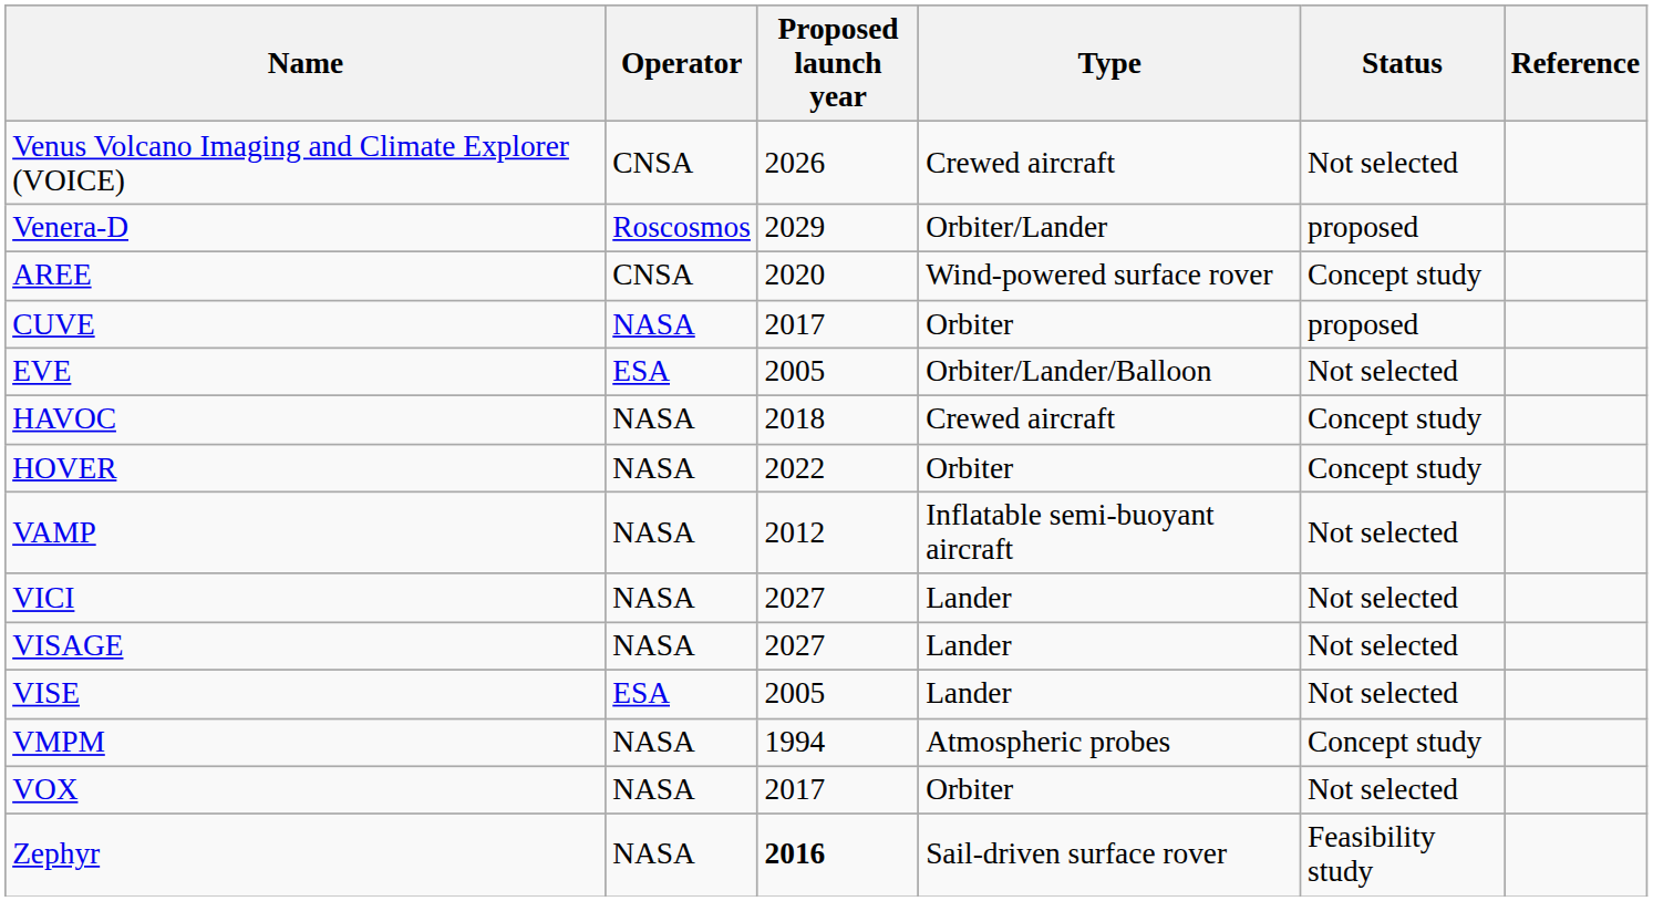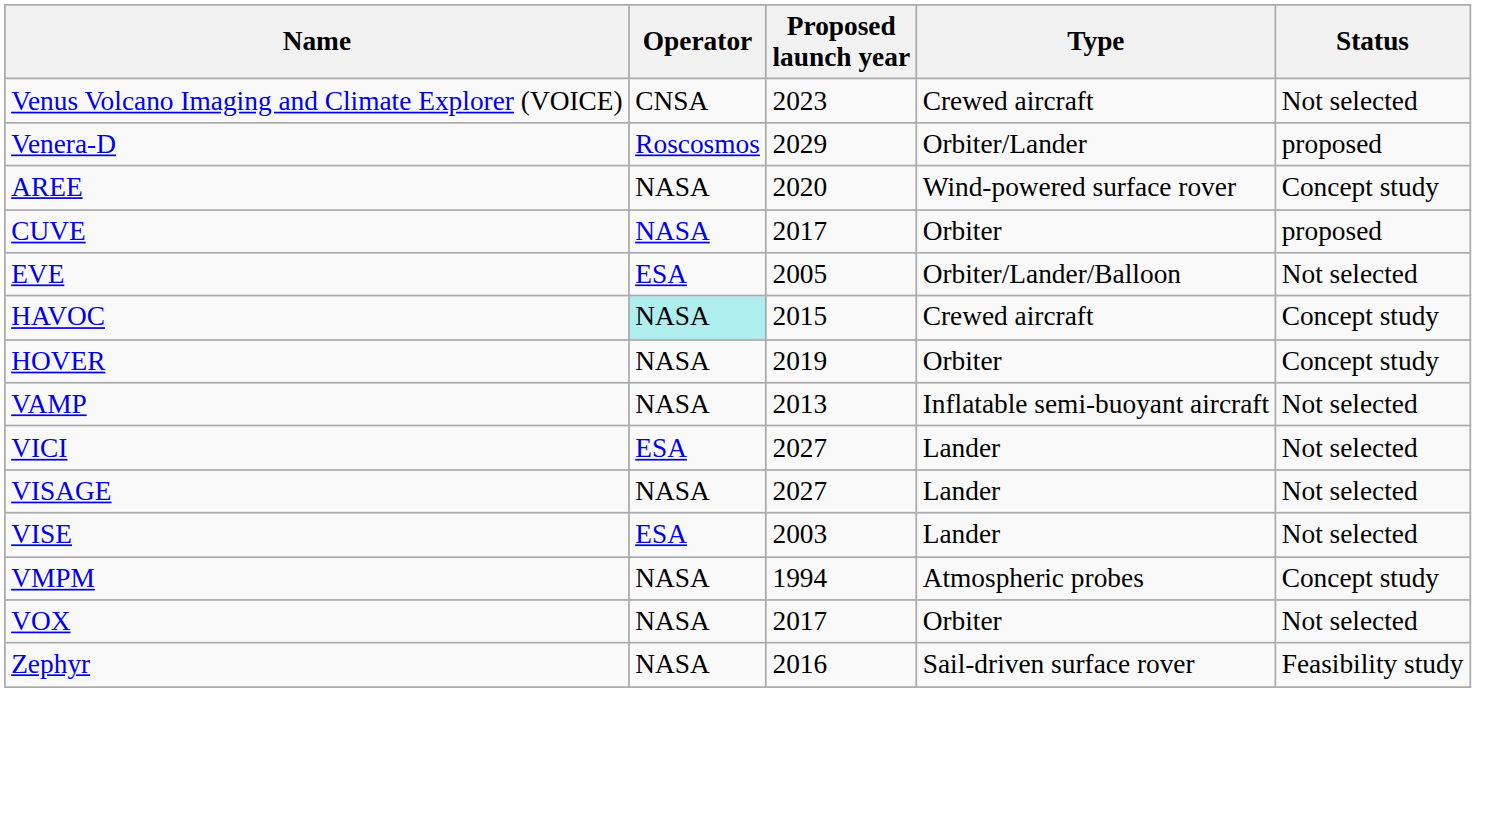 <table class="wikitable sortable">
 <tr>
 <th>Name</th>
 <th>Operator</th>
 <th>Proposed <br>launch year</th>
 <th>Type</th>
 <th>Status</th>
-<th>Reference</th>
 </tr>
 <tr>
 <td><a href='#'>Venus Volcano Imaging and Climate Explorer</a> (VOICE)</td>
 <td> CNSA</td>
-<td>2026</td>
+<td>2023</td>
 <td>Crewed aircraft</td>
 <td>Not selected</td>
-<td></td>
 </tr>
 <tr>
 <td><a href='#'>Venera-D</a></td>
 <td> <a href='#'>Roscosmos</a></td>
 <td>2029</td>
 <td>Orbiter/Lander</td>
 <td>proposed</td>
-<td></td>
 </tr>
 <tr>
 <td><a href='#'>AREE</a></td>
-<td> CNSA</td>
+<td> NASA</td>
 <td>2020</td>
 <td>Wind-powered surface rover</td>
 <td>Concept study</td>
-<td></td>
 </tr>
 <tr>
 <td><a href='#'>CUVE</a></td>
 <td> <a href='#'>NASA</a></td>
 <td>2017</td>
 <td>Orbiter</td>
 <td>proposed</td>
-<td></td>
 </tr>
 <tr>
 <td><a href='#'>EVE</a></td>
 <td> <a href='#'>ESA</a></td>
 <td>2005</td>
 <td>Orbiter/Lander/Balloon</td>
 <td>Not selected</td>
-<td></td>
 </tr>
 <tr>
 <td><a href='#'>HAVOC</a></td>
-<td> NASA</td>
-<td>2018</td>
+<td style="background: paleturquoise;"> NASA</td>
+<td>2015</td>
 <td>Crewed aircraft</td>
 <td>Concept study</td>
-<td></td>
 </tr>
 <tr>
 <td><a href='#'>HOVER</a></td>
 <td> NASA</td>
-<td>2022</td>
+<td>2019</td>
 <td>Orbiter</td>
 <td>Concept study</td>
-<td></td>
 </tr>
 <tr>
 <td><a href='#'>VAMP</a></td>
 <td> NASA</td>
-<td>2012</td>
+<td>2013</td>
 <td>Inflatable semi-buoyant aircraft</td>
 <td>Not selected</td>
-<td></td>
 </tr>
 <tr>
 <td><a href='#'>VICI</a></td>
-<td> NASA</td>
+<td> <a href='#'>ESA</a></td>
 <td>2027</td>
 <td>Lander</td>
 <td>Not selected</td>
-<td></td>
 </tr>
 <tr>
 <td><a href='#'>VISAGE</a></td>
 <td> NASA</td>
 <td>2027</td>
 <td>Lander</td>
 <td>Not selected</td>
-<td></td>
 </tr>
 <tr>
 <td><a href='#'>VISE</a></td>
 <td> <a href='#'>ESA</a></td>
-<td>2005</td>
+<td>2003</td>
 <td>Lander</td>
 <td>Not selected</td>
-<td></td>
 </tr>
 <tr>
 <td><a href='#'>VMPM</a></td>
 <td> NASA</td>
 <td>1994</td>
 <td>Atmospheric probes</td>
 <td>Concept study</td>
-<td></td>
 </tr>
 <tr>
 <td><a href='#'>VOX</a></td>
 <td> NASA</td>
 <td>2017</td>
 <td>Orbiter</td>
 <td>Not selected</td>
-<td></td>
 </tr>
 <tr>
 <td><a href='#'>Zephyr</a></td>
 <td> NASA</td>
-<td><strong>2016</strong></td>
+<td>2016</td>
 <td>Sail-driven surface rover</td>
 <td>Feasibility study</td>
-<td></td>
 </tr>
 </table>
